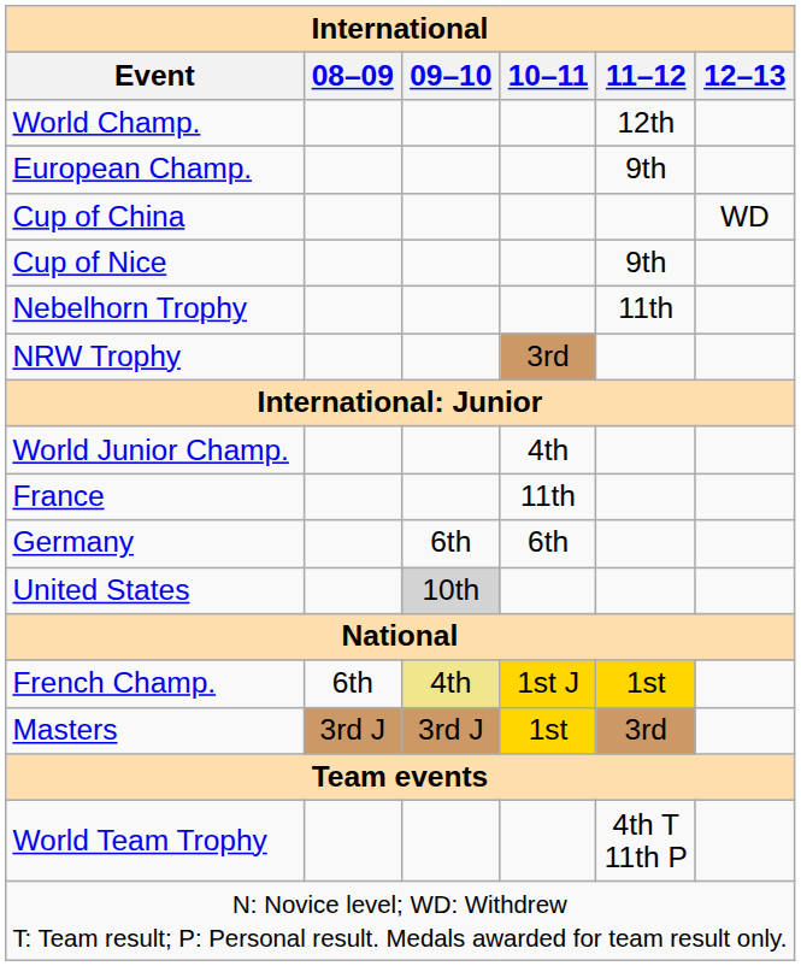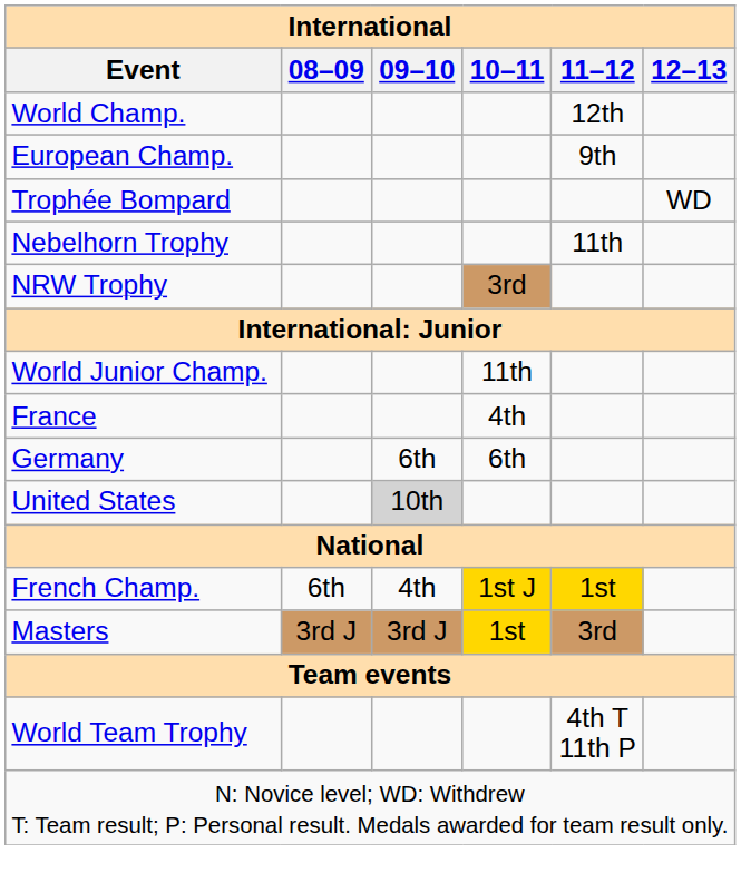 <table class="wikitable" style="text-align:center">
 <tr>
 <th style="background-color: #ffdead; " colspan=6 align=center>International</th>
 </tr>
 <tr>
 <th>Event</th>
 <th><a href='#'>08–09</a></th>
 <th><a href='#'>09–10</a></th>
 <th><a href='#'>10–11</a></th>
 <th><a href='#'>11–12</a></th>
 <th><a href='#'>12–13</a></th>
 </tr>
 <tr>
 <td align=left><a href='#'>World Champ.</a></td>
 <td></td>
 <td></td>
 <td></td>
 <td>12th</td>
 <td></td>
 </tr>
 <tr>
 <td align=left><a href='#'>European Champ.</a></td>
 <td></td>
 <td></td>
 <td></td>
 <td>9th</td>
 <td></td>
 </tr>
 <tr>
-<td align=left> <a href='#'>Cup of China</a></td>
+<td align=left> <a href='#'>Trophée Bompard</a></td>
 <td></td>
 <td></td>
 <td></td>
 <td></td>
 <td>WD</td>
-</tr>
-<tr>
-<td align=left><a href='#'>Cup of Nice</a></td>
-<td></td>
-<td></td>
-<td></td>
-<td>9th</td>
-<td></td>
 </tr>
 <tr>
 <td align=left><a href='#'>Nebelhorn Trophy</a></td>
 <td></td>
 <td></td>
 <td></td>
 <td>11th</td>
 <td></td>
 </tr>
 <tr>
 <td align=left><a href='#'>NRW Trophy</a></td>
 <td></td>
 <td></td>
 <td bgcolor=cc9966>3rd</td>
 <td></td>
 <td></td>
 </tr>
 <tr>
 <th style="background-color: #ffdead; " colspan=6 align=center>International: Junior</th>
 </tr>
 <tr>
 <td align=left><a href='#'>World Junior Champ.</a></td>
 <td></td>
 <td></td>
-<td>4th</td>
+<td>11th</td>
 <td></td>
 <td></td>
 </tr>
 <tr>
 <td align=left> <a href='#'>France</a></td>
 <td></td>
 <td></td>
-<td>11th</td>
+<td>4th</td>
 <td></td>
 <td></td>
 </tr>
 <tr>
 <td align=left> <a href='#'>Germany</a></td>
 <td></td>
 <td>6th</td>
 <td>6th</td>
 <td></td>
 <td></td>
 </tr>
 <tr>
 <td align=left> <a href='#'>United States</a></td>
 <td></td>
 <td style="background: lightgrey;">10th</td>
 <td></td>
 <td></td>
 <td></td>
 </tr>
 <tr>
 <th style="background-color: #ffdead; " colspan=6 align=center>National</th>
 </tr>
 <tr>
 <td align=left><a href='#'>French Champ.</a></td>
 <td>6th</td>
-<td style="background: khaki;">4th</td>
+<td>4th</td>
 <td bgcolor=gold>1st J</td>
 <td bgcolor=gold>1st</td>
 <td></td>
 </tr>
 <tr>
 <td align=left><a href='#'>Masters</a></td>
 <td bgcolor=cc9966>3rd J</td>
 <td bgcolor=cc9966>3rd J</td>
 <td bgcolor=gold>1st</td>
 <td bgcolor=cc9966>3rd</td>
 </tr>
 <tr>
 <th style="background-color: #ffdead; " colspan=6 align=center>Team events</th>
 </tr>
 <tr>
 <td align=left><a href='#'>World Team Trophy</a></td>
 <td></td>
 <td></td>
 <td></td>
 <td>4th T <br>11th P</td>
 <td></td>
 </tr>
 <tr>
 <td colspan=6 align=center><small> N: Novice level; WD: Withdrew <br> T: Team result; P: Personal result. Medals awarded for team result only. </small></td>
 </tr>
 </table>
